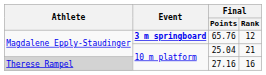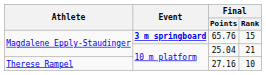 <table class="wikitable" style="font-size:90%;">
 <tr>
 <th rowspan=2>Athlete</th>
 <th rowspan=2>Event</th>
 <th colspan=2>Final</th>
 </tr>
 <tr style="font-size:95%">
 <th>Points</th>
 <th>Rank</th>
 </tr>
 <tr align=center>
 <td align=left rowspan=2><a href='#'>Magdalene Epply-Staudinger</a></td>
 <td align=left><strong><a href='#'>3 m springboard</a></strong></td>
 <td>65.76</td>
-<td>12</td>
+<td>15</td>
 </tr>
 <tr align=center>
 <td align=left rowspan=2><a href='#'>10 m platform</a></td>
 <td>25.04</td>
 <td>21</td>
 </tr>
 <tr align=center>
-<td align=left style="background: lightgrey;"><a href='#'>Therese Rampel</a></td>
+<td align=left><a href='#'>Therese Rampel</a></td>
 <td>27.16</td>
-<td>16</td>
+<td>10</td>
 </tr>
 </table>
